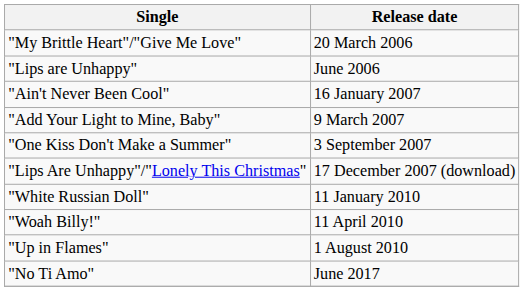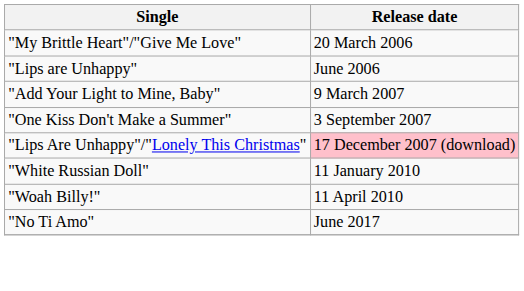 <table class="wikitable">
 <tr>
 <th>Single</th>
 <th>Release date</th>
 </tr>
 <tr>
 <td>"My Brittle Heart"/"Give Me Love"</td>
 <td>20 March 2006</td>
 </tr>
 <tr>
 <td>"Lips are Unhappy"</td>
 <td>June 2006</td>
 </tr>
 <tr>
-<td>"Ain't Never Been Cool"</td>
-<td>16 January 2007</td>
-</tr>
-<tr>
 <td>"Add Your Light to Mine, Baby"</td>
 <td>9 March 2007</td>
 </tr>
 <tr>
 <td>"One Kiss Don't Make a Summer"</td>
 <td>3 September 2007</td>
 </tr>
 <tr>
 <td>"Lips Are Unhappy"/"<a href='#'>Lonely This Christmas</a>"</td>
-<td>17 December 2007 (download)</td>
+<td style="background: pink;">17 December 2007 (download)</td>
 </tr>
 <tr>
 <td>"White Russian Doll"</td>
 <td>11 January 2010</td>
 </tr>
 <tr>
 <td>"Woah Billy!"</td>
 <td>11 April 2010</td>
 </tr>
 <tr>
-<td>"Up in Flames"</td>
-<td>1 August 2010</td>
-</tr>
-<tr>
 <td>"No Ti Amo"</td>
 <td>June 2017</td>
 </tr>
 <tr>
 </tr>
 </table>
